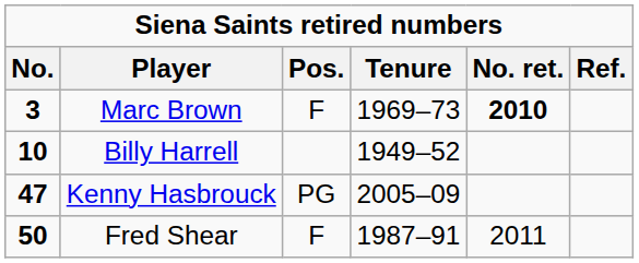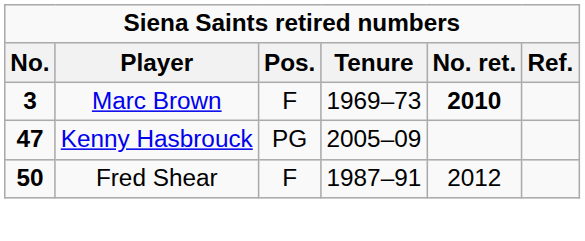 <table class="wikitable" style=text-align:center>
 <tr>
 <td colspan=6 style= ><strong>Siena Saints retired numbers</strong></td>
 </tr>
 <tr>
 <th style= >No.</th>
 <th style= >Player</th>
 <th style= >Pos.</th>
 <th style= >Tenure</th>
 <th style= >No. ret.</th>
 <th style= >Ref.</th>
 </tr>
 <tr>
 <td><strong>3</strong></td>
 <td><a href='#'>Marc Brown</a></td>
 <td>F</td>
 <td>1969–73</td>
 <td><strong>2010</strong></td>
 <td></td>
 </tr>
 <tr>
-<td><strong>10</strong></td>
-<td><a href='#'>Billy Harrell</a></td>
-<td></td>
-<td>1949–52</td>
-<td></td>
-<td></td>
-</tr>
-<tr>
 <td><strong>47</strong></td>
 <td><a href='#'>Kenny Hasbrouck</a></td>
 <td>PG</td>
 <td>2005–09</td>
 <td></td>
 <td></td>
 </tr>
 <tr>
 <td><strong>50</strong></td>
 <td>Fred Shear</td>
 <td>F</td>
 <td>1987–91</td>
-<td>2011</td>
+<td>2012</td>
 <td></td>
 </tr>
 </table>
